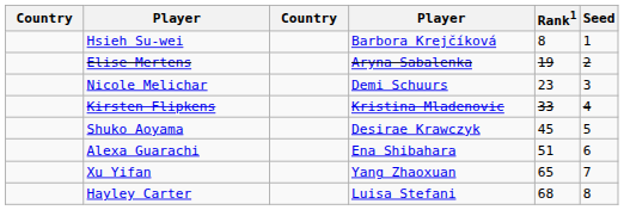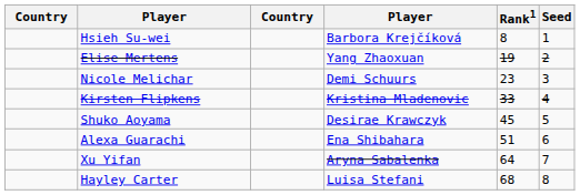 <table class="sortable wikitable">
 <tr>
 <th width="70">Country</th>
 <th width="175">Player</th>
 <th width="70">Country</th>
 <th width="175">Player</th>
 <th>Rank<sup>1</sup></th>
 <th>Seed</th>
 </tr>
 <tr>
 <td></td>
 <td><a href='#'>Hsieh Su-wei</a></td>
 <td></td>
 <td><a href='#'>Barbora Krejčíková</a></td>
 <td>8</td>
 <td>1</td>
 </tr>
 <tr>
 <td><s></s></td>
 <td><s><a href='#'>Elise Mertens</a></s></td>
 <td><s></s></td>
-<td><s><a href='#'>Aryna Sabalenka</a></s></td>
+<td><a href='#'>Yang Zhaoxuan</a></td>
 <td><s>19</s></td>
 <td><s>2</s></td>
 </tr>
 <tr>
 <td></td>
 <td><a href='#'>Nicole Melichar</a></td>
 <td></td>
 <td><a href='#'>Demi Schuurs</a></td>
 <td>23</td>
 <td>3</td>
 </tr>
 <tr>
 <td><s></s></td>
 <td><a href='#'><s>Kirsten Flipkens</s></a></td>
 <td><s></s></td>
 <td><a href='#'><s>Kristina Mladenovic</s></a></td>
 <td><s>33</s></td>
 <td><s>4</s></td>
 </tr>
 <tr>
 <td></td>
 <td><a href='#'>Shuko Aoyama</a></td>
 <td></td>
 <td><a href='#'>Desirae Krawczyk</a></td>
 <td>45</td>
 <td>5</td>
 </tr>
 <tr>
 <td></td>
 <td><a href='#'>Alexa Guarachi</a></td>
 <td></td>
 <td><a href='#'>Ena Shibahara</a></td>
 <td>51</td>
 <td>6</td>
 </tr>
 <tr>
 <td></td>
 <td><a href='#'>Xu Yifan</a></td>
 <td></td>
-<td><a href='#'>Yang Zhaoxuan</a></td>
-<td>65</td>
+<td><s><a href='#'>Aryna Sabalenka</a></s></td>
+<td>64</td>
 <td>7</td>
 </tr>
 <tr>
 <td></td>
 <td><a href='#'>Hayley Carter</a></td>
 <td></td>
 <td><a href='#'>Luisa Stefani</a></td>
 <td>68</td>
 <td>8</td>
 </tr>
 </table>
